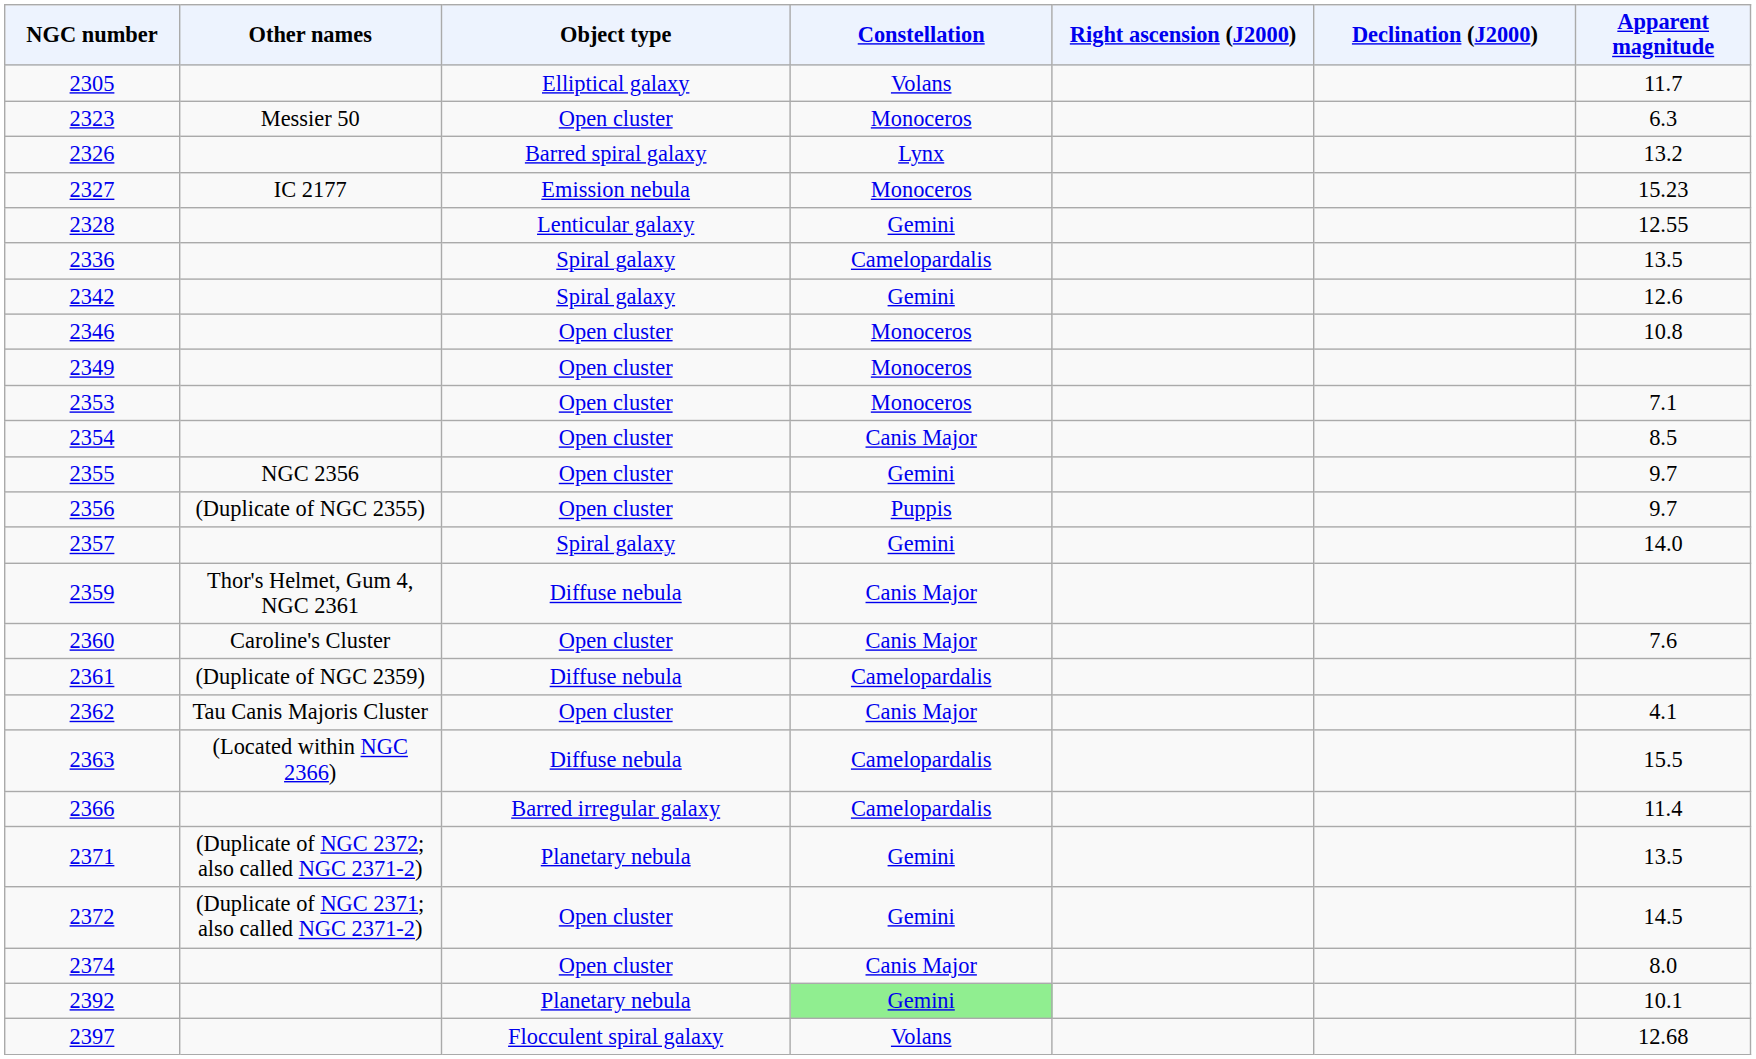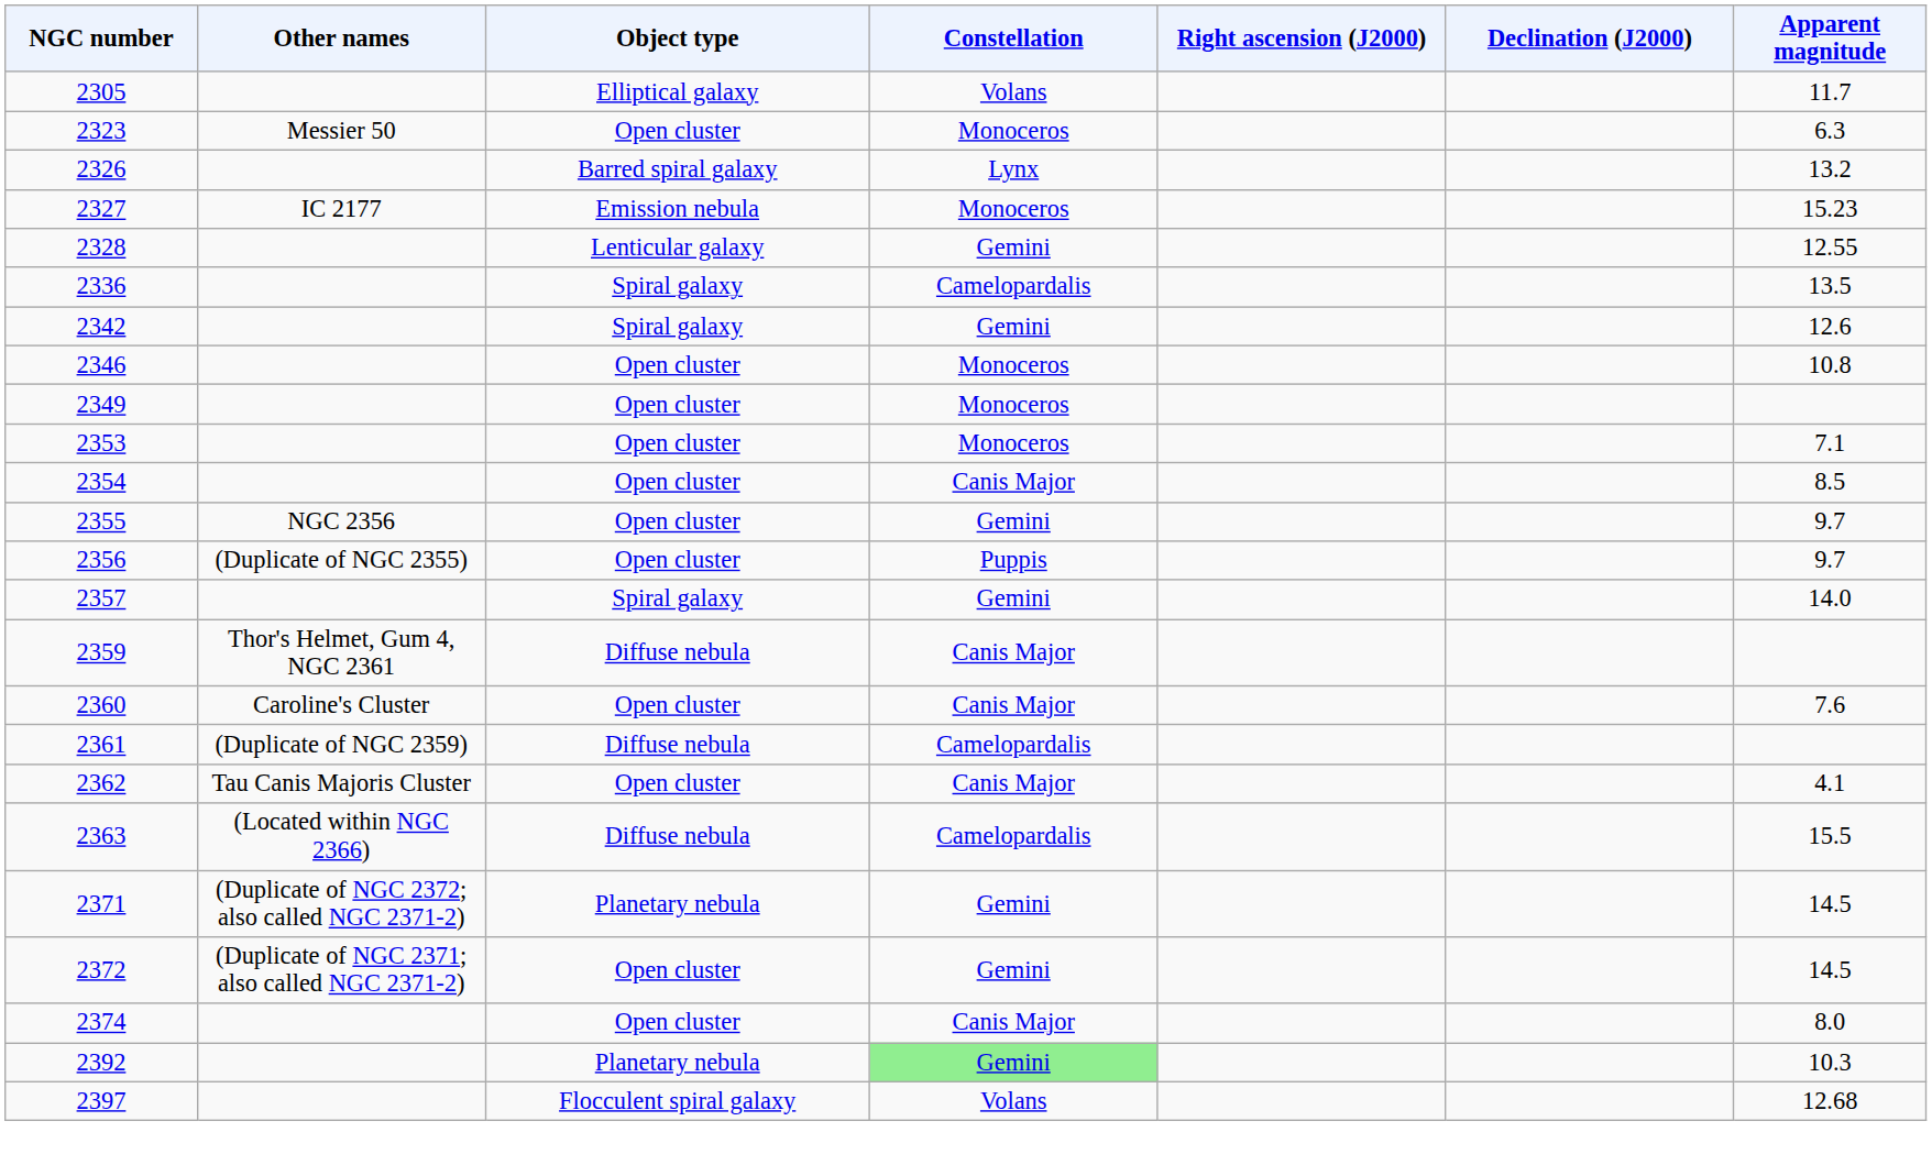 <table class="wikitable sortable sticky-header sort-under" style="text-align: center;">
 <tr>
 <th style="background-color:#edf3fe; width: 10%;">NGC number</th>
 <th style="background-color:#edf3fe; width: 15%;">Other names</th>
 <th style="background-color:#edf3fe; width: 20%;">Object type</th>
 <th style="background-color:#edf3fe; width: 15%;"><a href='#'>Constellation</a></th>
 <th style="background-color:#edf3fe; width: 15%;"><a href='#'>Right ascension</a> (<a href='#'>J2000</a>)</th>
 <th style="background-color:#edf3fe; width: 15%;"><a href='#'>Declination</a> (<a href='#'>J2000</a>)</th>
 <th style="background-color:#edf3fe; width: 10%;"><a href='#'>Apparent magnitude</a></th>
 </tr>
 <tr>
 <td><a href='#'>2305</a></td>
 <td></td>
 <td><a href='#'>Elliptical galaxy</a></td>
 <td><a href='#'>Volans</a></td>
 <td></td>
 <td></td>
 <td>11.7</td>
 </tr>
 <tr>
 <td><a href='#'>2323</a></td>
 <td>Messier 50</td>
 <td><a href='#'>Open cluster</a></td>
 <td><a href='#'>Monoceros</a></td>
 <td></td>
 <td></td>
 <td>6.3</td>
 </tr>
 <tr>
 <td><a href='#'>2326</a></td>
 <td></td>
 <td><a href='#'>Barred spiral galaxy</a></td>
 <td><a href='#'>Lynx</a></td>
 <td></td>
 <td></td>
 <td>13.2</td>
 </tr>
 <tr>
 <td><a href='#'>2327</a></td>
 <td>IC 2177</td>
 <td><a href='#'>Emission nebula</a></td>
 <td><a href='#'>Monoceros</a></td>
 <td></td>
 <td></td>
 <td>15.23</td>
 </tr>
 <tr>
 <td><a href='#'>2328</a></td>
 <td></td>
 <td><a href='#'>Lenticular galaxy</a></td>
 <td><a href='#'>Gemini</a></td>
 <td></td>
 <td></td>
 <td>12.55</td>
 </tr>
 <tr>
 <td><a href='#'>2336</a></td>
 <td></td>
 <td><a href='#'>Spiral galaxy</a></td>
 <td><a href='#'>Camelopardalis</a></td>
 <td></td>
 <td></td>
 <td>13.5</td>
 </tr>
 <tr>
 <td><a href='#'>2342</a></td>
 <td></td>
 <td><a href='#'>Spiral galaxy</a></td>
 <td><a href='#'>Gemini</a></td>
 <td></td>
 <td></td>
 <td>12.6</td>
 </tr>
 <tr>
 <td><a href='#'>2346</a></td>
 <td></td>
 <td><a href='#'>Open cluster</a></td>
 <td><a href='#'>Monoceros</a></td>
 <td></td>
 <td></td>
 <td>10.8</td>
 </tr>
 <tr>
 <td><a href='#'>2349</a></td>
 <td></td>
 <td><a href='#'>Open cluster</a></td>
 <td><a href='#'>Monoceros</a></td>
 <td></td>
 <td></td>
 <td></td>
 </tr>
 <tr>
 <td><a href='#'>2353</a></td>
 <td></td>
 <td><a href='#'>Open cluster</a></td>
 <td><a href='#'>Monoceros</a></td>
 <td></td>
 <td></td>
 <td>7.1</td>
 </tr>
 <tr>
 <td><a href='#'>2354</a></td>
 <td></td>
 <td><a href='#'>Open cluster</a></td>
 <td><a href='#'>Canis Major</a></td>
 <td></td>
 <td></td>
 <td>8.5</td>
 </tr>
 <tr>
 <td><a href='#'>2355</a></td>
 <td>NGC 2356</td>
 <td><a href='#'>Open cluster</a></td>
 <td><a href='#'>Gemini</a></td>
 <td></td>
 <td></td>
 <td>9.7</td>
 </tr>
 <tr>
 <td><a href='#'>2356</a></td>
 <td>(Duplicate of NGC 2355)</td>
 <td><a href='#'>Open cluster</a></td>
 <td><a href='#'>Puppis</a></td>
 <td></td>
 <td></td>
 <td>9.7</td>
 </tr>
 <tr>
 <td><a href='#'>2357</a></td>
 <td></td>
 <td><a href='#'>Spiral galaxy</a></td>
 <td><a href='#'>Gemini</a></td>
 <td></td>
 <td></td>
 <td>14.0</td>
 </tr>
 <tr>
 <td><a href='#'>2359</a></td>
 <td>Thor's Helmet, Gum 4, NGC 2361</td>
 <td><a href='#'>Diffuse nebula</a></td>
 <td><a href='#'>Canis Major</a></td>
 <td></td>
 <td></td>
 <td></td>
 </tr>
 <tr>
 <td><a href='#'>2360</a></td>
 <td>Caroline's Cluster</td>
 <td><a href='#'>Open cluster</a></td>
 <td><a href='#'>Canis Major</a></td>
 <td></td>
 <td></td>
 <td>7.6</td>
 </tr>
 <tr>
 <td><a href='#'>2361</a></td>
 <td>(Duplicate of NGC 2359)</td>
 <td><a href='#'>Diffuse nebula</a></td>
 <td><a href='#'>Camelopardalis</a></td>
 <td></td>
 <td></td>
 <td></td>
 </tr>
 <tr>
 <td><a href='#'>2362</a></td>
 <td>Tau Canis Majoris Cluster</td>
 <td><a href='#'>Open cluster</a></td>
 <td><a href='#'>Canis Major</a></td>
 <td></td>
 <td></td>
 <td>4.1</td>
 </tr>
 <tr>
 <td><a href='#'>2363</a></td>
 <td>(Located within <a href='#'>NGC 2366</a>)</td>
 <td><a href='#'>Diffuse nebula</a></td>
 <td><a href='#'>Camelopardalis</a></td>
 <td></td>
 <td></td>
 <td>15.5</td>
 </tr>
 <tr>
-<td><a href='#'>2366</a></td>
-<td></td>
-<td><a href='#'>Barred irregular galaxy</a></td>
-<td><a href='#'>Camelopardalis</a></td>
-<td></td>
-<td></td>
-<td>11.4</td>
-</tr>
-<tr>
 <td><a href='#'>2371</a></td>
 <td>(Duplicate of <a href='#'>NGC 2372</a>; also called <a href='#'>NGC 2371-2</a>)</td>
 <td><a href='#'>Planetary nebula</a></td>
 <td><a href='#'>Gemini</a></td>
 <td></td>
 <td></td>
-<td>13.5</td>
+<td>14.5</td>
 </tr>
 <tr>
 <td><a href='#'>2372</a></td>
 <td>(Duplicate of <a href='#'>NGC 2371</a>; also called <a href='#'>NGC 2371-2</a>)</td>
 <td><a href='#'>Open cluster</a></td>
 <td><a href='#'>Gemini</a></td>
 <td></td>
 <td></td>
 <td>14.5</td>
 </tr>
 <tr>
 <td><a href='#'>2374</a></td>
 <td></td>
 <td><a href='#'>Open cluster</a></td>
 <td><a href='#'>Canis Major</a></td>
 <td></td>
 <td></td>
 <td>8.0</td>
 </tr>
 <tr>
 <td><a href='#'>2392</a></td>
 <td></td>
 <td><a href='#'>Planetary nebula</a></td>
 <td style="background: lightgreen;"><a href='#'>Gemini</a></td>
 <td></td>
 <td></td>
-<td>10.1</td>
+<td>10.3</td>
 </tr>
 <tr>
 <td><a href='#'>2397</a></td>
 <td></td>
 <td><a href='#'>Flocculent spiral galaxy</a></td>
 <td><a href='#'>Volans</a></td>
 <td></td>
 <td></td>
 <td>12.68</td>
 </tr>
 </table>
